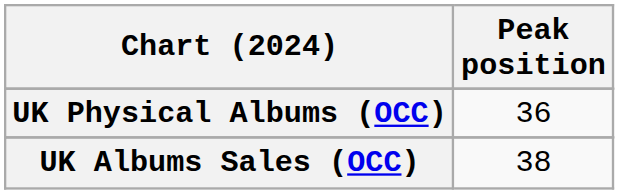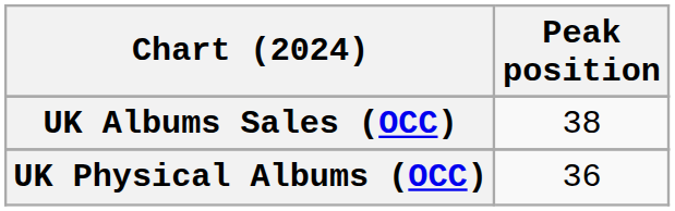 <table class="wikitable sortable plainrowheaders" style="text-align:center">
 <tr>
 <th scope="col">Chart (2024)</th>
 <th scope="col">Peak<br>position</th>
 </tr>
 <tr>
 </tr>
 <tr>
 </tr>
 <tr>
 </tr>
 <tr>
-<th scope="row">UK Physical Albums (<a href='#'>OCC</a>)</th>
-<td>36</td>
+<th scope="row">UK Albums Sales (<a href='#'>OCC</a>)</th>
+<td>38</td>
 </tr>
 <tr>
 </tr>
 <tr>
-<th scope="row">UK Albums Sales (<a href='#'>OCC</a>)</th>
-<td>38</td>
+<th scope="row">UK Physical Albums (<a href='#'>OCC</a>)</th>
+<td>36</td>
 </tr>
 </table>
